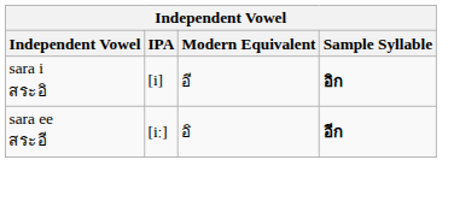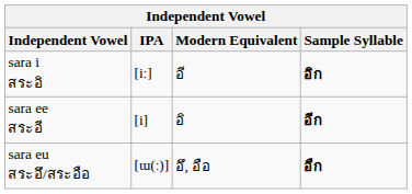 <table class="wikitable">
 <tr>
 <th colspan="4">Independent Vowel</th>
 </tr>
 <tr>
 <th>Independent Vowel</th>
 <th>IPA</th>
 <th>Modern Equivalent</th>
 <th>Sample Syllable</th>
 </tr>
 <tr>
 <td>sara i<br>สระอิ</td>
-<td>[i]</td>
+<td>[iː]</td>
 <td>อี</td>
 <td><strong>อิก</strong></td>
 </tr>
 <tr>
 <td>sara ee<br>สระอี</td>
-<td>[iː]</td>
+<td>[i]</td>
 <td>อิ</td>
 <td><strong>อีก</strong></td>
 </tr>
+<tr>
+<td>sara eu<br>สระอึ/สระอือ</td>
+<td>[ɯ(ː)]</td>
+<td>อึ, อือ</td>
+<td><strong>อืก</strong></td>
+</tr>
 </table>
